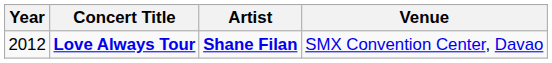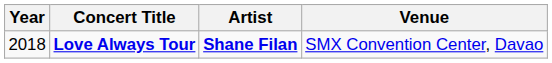 <table class="wikitable sortable">
 <tr>
 <th>Year</th>
 <th>Concert Title</th>
 <th>Artist</th>
 <th>Venue</th>
 </tr>
 <tr>
-<td>2012</td>
+<td>2018</td>
 <td><strong><a href='#'>Love Always Tour</a></strong></td>
 <td><strong><a href='#'>Shane Filan</a></strong></td>
 <td><a href='#'>SMX Convention Center</a>, <a href='#'>Davao</a></td>
 </tr>
 </table>
